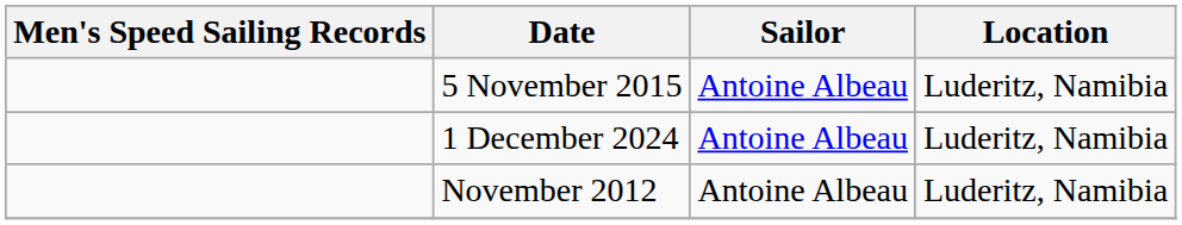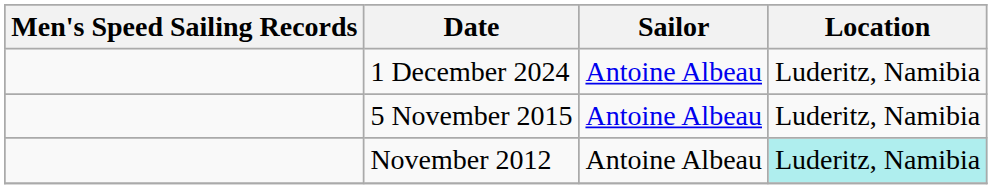 <table class="wikitable">
 <tr>
 <th>Men's Speed Sailing Records</th>
 <th>Date</th>
 <th>Sailor</th>
 <th>Location</th>
 </tr>
 <tr>
 <td></td>
-<td>5 November 2015</td>
+<td>1 December 2024</td>
 <td><a href='#'>Antoine Albeau</a></td>
 <td>Luderitz, Namibia</td>
 </tr>
 <tr>
 <td></td>
-<td>1 December 2024</td>
+<td>5 November 2015</td>
 <td><a href='#'>Antoine Albeau</a></td>
 <td>Luderitz, Namibia</td>
 </tr>
 <tr>
 <td></td>
 <td>November 2012</td>
 <td>Antoine Albeau</td>
-<td>Luderitz, Namibia</td>
+<td style="background: paleturquoise;">Luderitz, Namibia</td>
 </tr>
 <tr>
 </tr>
 </table>
